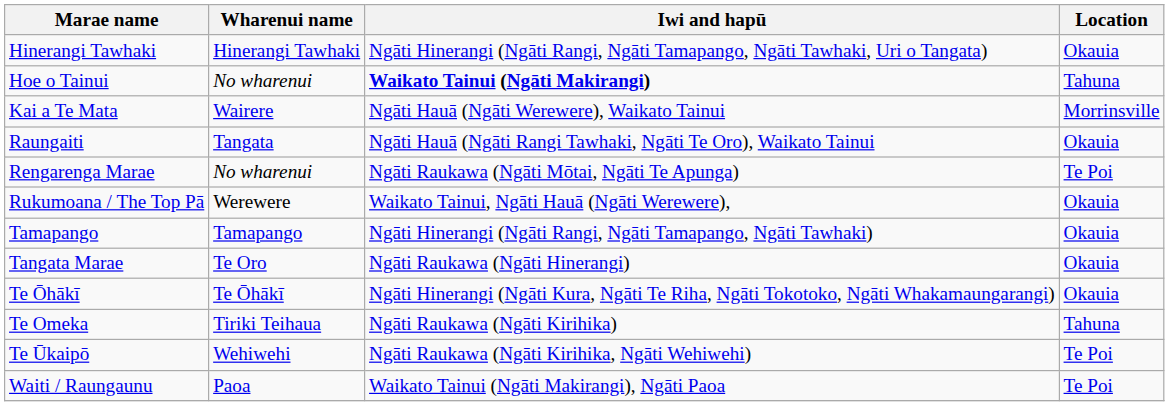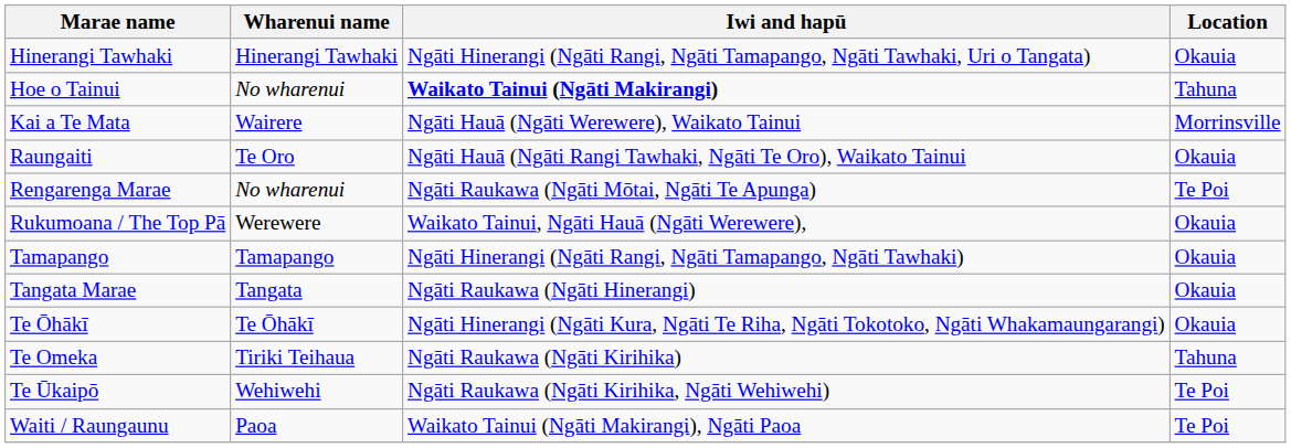 <table class="wikitable sortable">
 <tr>
 <th>Marae name</th>
 <th>Wharenui name</th>
 <th>Iwi and hapū</th>
 <th>Location</th>
 </tr>
 <tr>
 <td><a href='#'>Hinerangi Tawhaki</a></td>
 <td><a href='#'>Hinerangi Tawhaki</a></td>
 <td><a href='#'>Ngāti Hinerangi</a> (<a href='#'>Ngāti Rangi</a>, <a href='#'>Ngāti Tamapango</a>, <a href='#'>Ngāti Tawhaki</a>, <a href='#'>Uri o Tangata</a>)</td>
 <td><a href='#'>Okauia</a></td>
 </tr>
 <tr>
 <td><a href='#'>Hoe o Tainui</a></td>
 <td><em>No wharenui</em></td>
 <td><strong><a href='#'>Waikato Tainui</a> (<a href='#'>Ngāti Makirangi</a>)</strong></td>
 <td><a href='#'>Tahuna</a></td>
 </tr>
 <tr>
 <td><a href='#'>Kai a Te Mata</a></td>
 <td><a href='#'>Wairere</a></td>
 <td><a href='#'>Ngāti Hauā</a> (<a href='#'>Ngāti Werewere</a>), <a href='#'>Waikato Tainui</a></td>
 <td><a href='#'>Morrinsville</a></td>
 </tr>
 <tr>
 <td><a href='#'>Raungaiti</a></td>
-<td><a href='#'>Tangata</a></td>
+<td><a href='#'>Te Oro</a></td>
 <td><a href='#'>Ngāti Hauā</a> (<a href='#'>Ngāti Rangi Tawhaki</a>, <a href='#'>Ngāti Te Oro</a>), <a href='#'>Waikato Tainui</a></td>
 <td><a href='#'>Okauia</a></td>
 </tr>
 <tr>
 <td><a href='#'>Rengarenga Marae</a></td>
 <td><em>No wharenui</em></td>
 <td><a href='#'>Ngāti Raukawa</a> (<a href='#'>Ngāti Mōtai</a>, <a href='#'>Ngāti Te Apunga</a>)</td>
 <td><a href='#'>Te Poi</a></td>
 </tr>
 <tr>
 <td><a href='#'>Rukumoana / The Top Pā</a></td>
 <td>Werewere</td>
 <td><a href='#'>Waikato Tainui</a>, <a href='#'>Ngāti Hauā</a> (<a href='#'>Ngāti Werewere</a>),</td>
 <td><a href='#'>Okauia</a></td>
 </tr>
 <tr>
 <td><a href='#'>Tamapango</a></td>
 <td><a href='#'>Tamapango</a></td>
 <td><a href='#'>Ngāti Hinerangi</a> (<a href='#'>Ngāti Rangi</a>, <a href='#'>Ngāti Tamapango</a>, <a href='#'>Ngāti Tawhaki</a>)</td>
 <td><a href='#'>Okauia</a></td>
 </tr>
 <tr>
 <td><a href='#'>Tangata Marae</a></td>
-<td><a href='#'>Te Oro</a></td>
+<td><a href='#'>Tangata</a></td>
 <td><a href='#'>Ngāti Raukawa</a> (<a href='#'>Ngāti Hinerangi</a>)</td>
 <td><a href='#'>Okauia</a></td>
 </tr>
 <tr>
 <td><a href='#'>Te Ōhākī</a></td>
 <td><a href='#'>Te Ōhākī</a></td>
 <td><a href='#'>Ngāti Hinerangi</a> (<a href='#'>Ngāti Kura</a>, <a href='#'>Ngāti Te Riha</a>, <a href='#'>Ngāti Tokotoko</a>, <a href='#'>Ngāti Whakamaungarangi</a>)</td>
 <td><a href='#'>Okauia</a></td>
 </tr>
 <tr>
 <td><a href='#'>Te Omeka</a></td>
 <td><a href='#'>Tiriki Teihaua</a></td>
 <td><a href='#'>Ngāti Raukawa</a> (<a href='#'>Ngāti Kirihika</a>)</td>
 <td><a href='#'>Tahuna</a></td>
 </tr>
 <tr>
 <td><a href='#'>Te Ūkaipō</a></td>
 <td><a href='#'>Wehiwehi</a></td>
 <td><a href='#'>Ngāti Raukawa</a> (<a href='#'>Ngāti Kirihika</a>, <a href='#'>Ngāti Wehiwehi</a>)</td>
 <td><a href='#'>Te Poi</a></td>
 </tr>
 <tr>
 <td><a href='#'>Waiti / Raungaunu</a></td>
 <td><a href='#'>Paoa</a></td>
 <td><a href='#'>Waikato Tainui</a> (<a href='#'>Ngāti Makirangi</a>), <a href='#'>Ngāti Paoa</a></td>
 <td><a href='#'>Te Poi</a></td>
 </tr>
 <tr>
 </tr>
 </table>
